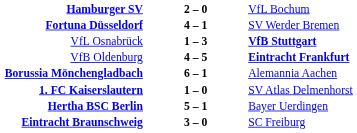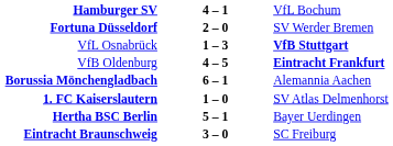 <table width=100% cellspacing=1>
 <tr>
 <th width=25%></th>
 <th width=10%></th>
 <th width=25%></th>
 <th></th>
 </tr>
 <tr style=font-size:90%>
 <td align=right><strong><a href='#'>Hamburger SV</a></strong></td>
-<td align=center><strong>2 – 0</strong></td>
+<td align=center><strong>4 – 1</strong></td>
 <td><a href='#'>VfL Bochum</a></td>
 </tr>
 <tr style=font-size:90%>
 <td align=right><strong><a href='#'>Fortuna Düsseldorf</a></strong></td>
-<td align=center><strong>4 – 1</strong></td>
+<td align=center><strong>2 – 0</strong></td>
 <td><a href='#'>SV Werder Bremen</a></td>
 </tr>
 <tr style=font-size:90%>
 <td align=right><a href='#'>VfL Osnabrück</a></td>
 <td align=center><strong>1 – 3</strong></td>
 <td><strong><a href='#'>VfB Stuttgart</a></strong></td>
 </tr>
 <tr style=font-size:90%>
 <td align=right><a href='#'>VfB Oldenburg</a></td>
 <td align=center><strong>4 – 5</strong></td>
 <td><strong><a href='#'>Eintracht Frankfurt</a></strong></td>
 </tr>
 <tr style=font-size:90%>
 <td align=right><strong><a href='#'>Borussia Mönchengladbach</a></strong></td>
 <td align=center><strong>6 – 1</strong></td>
 <td><a href='#'>Alemannia Aachen</a></td>
 </tr>
 <tr style=font-size:90%>
 <td align=right><strong><a href='#'>1. FC Kaiserslautern</a></strong></td>
 <td align=center><strong>1 – 0</strong></td>
 <td><a href='#'>SV Atlas Delmenhorst</a></td>
 </tr>
 <tr style=font-size:90%>
 <td align=right><strong><a href='#'>Hertha BSC Berlin</a></strong></td>
 <td align=center><strong>5 – 1</strong></td>
 <td><a href='#'>Bayer Uerdingen</a></td>
 </tr>
 <tr style=font-size:90%>
 <td align=right><strong><a href='#'>Eintracht Braunschweig</a></strong></td>
 <td align=center><strong>3 – 0</strong></td>
 <td><a href='#'>SC Freiburg</a></td>
 </tr>
 </table>
